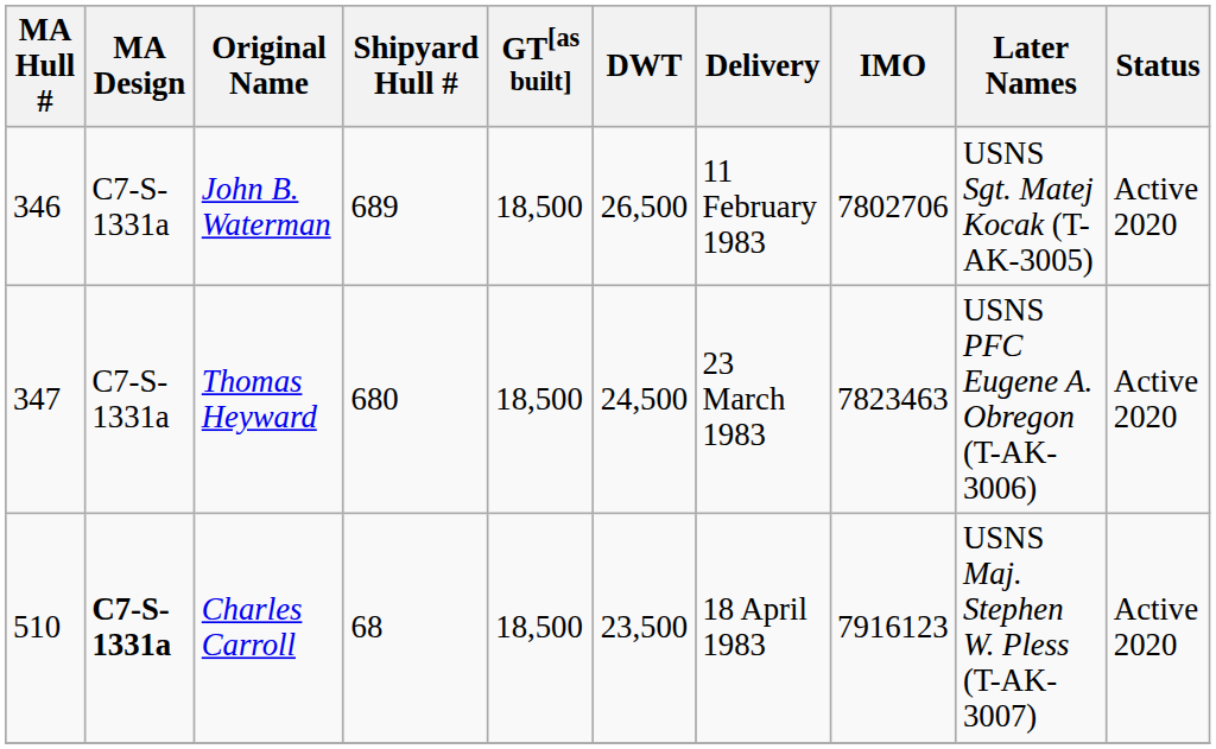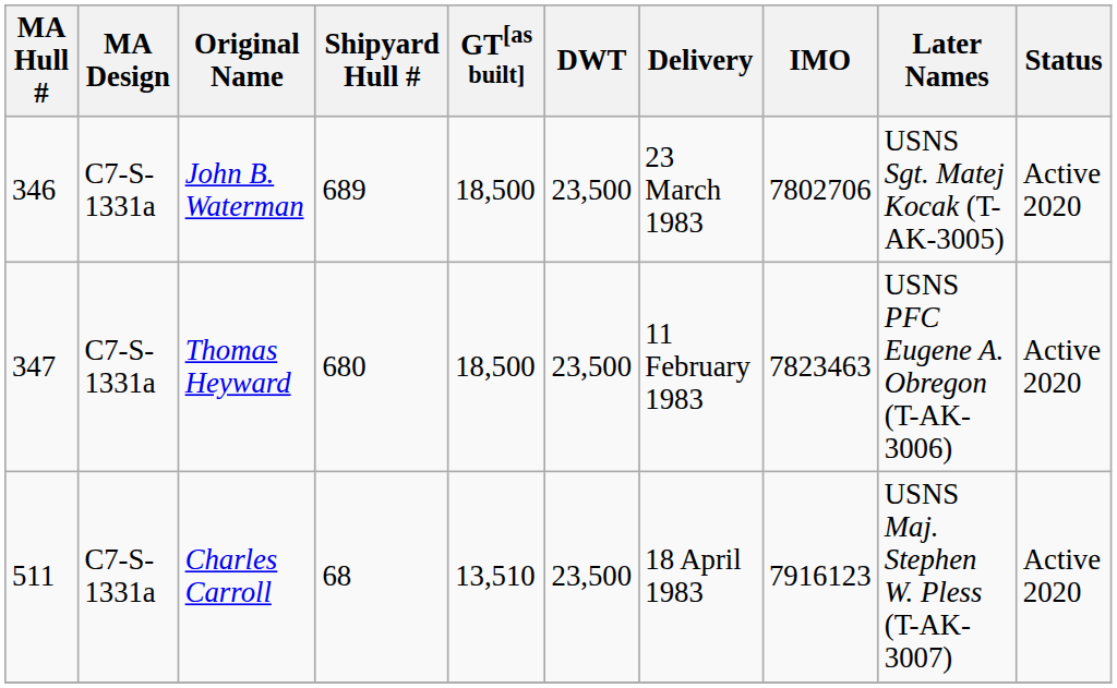 <table class="wikitable">
 <tr>
 <th>MA Hull #</th>
 <th>MA Design</th>
 <th>Original Name</th>
 <th>Shipyard Hull #</th>
 <th>GT<sup>[as built]</sup></th>
 <th>DWT</th>
 <th>Delivery</th>
 <th>IMO</th>
 <th>Later Names</th>
 <th>Status</th>
 </tr>
 <tr>
 <td>346</td>
 <td>C7-S-1331a</td>
 <td><em><a href='#'>John B. Waterman</a></em></td>
 <td>689</td>
 <td>18,500</td>
-<td>26,500</td>
-<td>11 February 1983</td>
+<td>23,500</td>
+<td>23 March 1983</td>
 <td>7802706</td>
 <td>USNS <em>Sgt. Matej Kocak</em> (T-AK-3005)</td>
 <td>Active 2020</td>
 </tr>
 <tr>
 <td>347</td>
 <td>C7-S-1331a</td>
 <td><em><a href='#'>Thomas Heyward</a></em></td>
 <td>680</td>
 <td>18,500</td>
-<td>24,500</td>
-<td>23 March 1983</td>
+<td>23,500</td>
+<td>11 February 1983</td>
 <td>7823463</td>
 <td>USNS <em>PFC Eugene A. Obregon</em> (T-AK-3006)</td>
 <td>Active 2020</td>
 </tr>
 <tr>
-<td>510</td>
-<td><strong>C7-S-1331a</strong></td>
+<td>511</td>
+<td>C7-S-1331a</td>
 <td><em><a href='#'>Charles Carroll</a></em></td>
 <td>68</td>
-<td>18,500</td>
+<td>13,510</td>
 <td>23,500</td>
 <td>18 April 1983</td>
 <td>7916123</td>
 <td>USNS <em>Maj. Stephen W. Pless</em> (T-AK-3007)</td>
 <td>Active 2020</td>
 </tr>
 <tr>
 </tr>
 </table>
